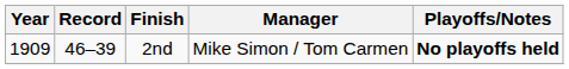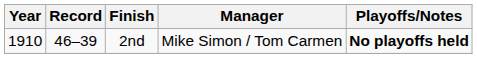 <table class="wikitable" style="text-align:center">
 <tr>
 <th>Year</th>
 <th>Record</th>
 <th>Finish</th>
 <th>Manager</th>
 <th>Playoffs/Notes</th>
 </tr>
 <tr>
-<td>1909</td>
+<td>1910</td>
 <td>46–39</td>
 <td>2nd</td>
 <td>Mike Simon / Tom Carmen</td>
 <td><strong>No playoffs held</strong></td>
 </tr>
 <tr>
 </tr>
 </table>
